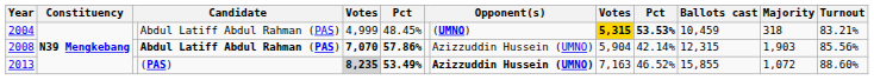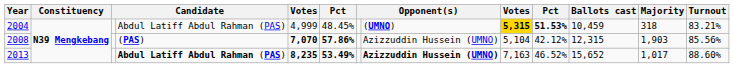 <table class="wikitable" style="margin:0.5em ; font-size:95%">
 <tr>
 <th>Year</th>
 <th>Constituency</th>
 <th colspan=2>Candidate</th>
 <th>Votes</th>
 <th>Pct</th>
 <th colspan=2>Opponent(s)</th>
 <th>Votes</th>
 <th>Pct</th>
 <th>Ballots cast</th>
 <th>Majority</th>
 <th>Turnout</th>
 </tr>
 <tr>
 <td><a href='#'>2004</a></td>
 <td rowspan=5><strong>N39 <a href='#'>Mengkebang</a></strong></td>
 <td></td>
 <td>Abdul Latiff Abdul Rahman (<a href='#'>PAS</a>)</td>
 <td align="right">4,999</td>
 <td>48.45%</td>
 <td></td>
 <td> (<a href='#'><strong>UMNO</strong></a>)</td>
 <td align="right" style="background: gold;"><strong>5,315</strong></td>
-<td><strong>53.53%</strong></td>
+<td><strong>51.53%</strong></td>
 <td>10,459</td>
 <td>318</td>
 <td>83.21%</td>
 </tr>
 <tr>
 <td><a href='#'>2008</a></td>
 <td></td>
-<td><strong>Abdul Latiff Abdul Rahman</strong> (<a href='#'><strong>PAS</strong></a>)</td>
+<td> (<a href='#'><strong>PAS</strong></a>)</td>
 <td align="right"><strong>7,070</strong></td>
 <td><strong>57.86%</strong></td>
 <td></td>
 <td>Azizzuddin Hussein (<a href='#'>UMNO</a>)</td>
-<td align="right">5,904</td>
-<td>42.14%</td>
+<td align="right">5,104</td>
+<td>42.12%</td>
 <td>12,315</td>
 <td>1,903</td>
 <td>85.56%</td>
 </tr>
 <tr>
 <td><a href='#'>2013</a></td>
 <td></td>
-<td> (<a href='#'><strong>PAS</strong></a>)</td>
-<td align="right" style="background: lightgrey;"><strong>8,235</strong></td>
+<td><strong>Abdul Latiff Abdul Rahman</strong> (<a href='#'><strong>PAS</strong></a>)</td>
+<td align="right"><strong>8,235</strong></td>
 <td><strong>53.49%</strong></td>
 <td></td>
 <td><strong>Azizzuddin Hussein (<a href='#'>UMNO</a>)</strong></td>
 <td align="right">7,163</td>
 <td>46.52%</td>
-<td>15,855</td>
-<td>1,072</td>
+<td>15,652</td>
+<td>1,017</td>
 <td>88.60%</td>
 </tr>
 </table>
